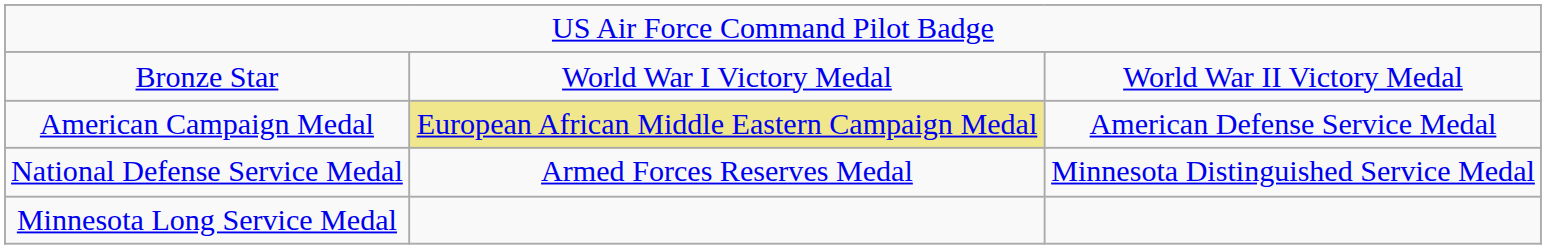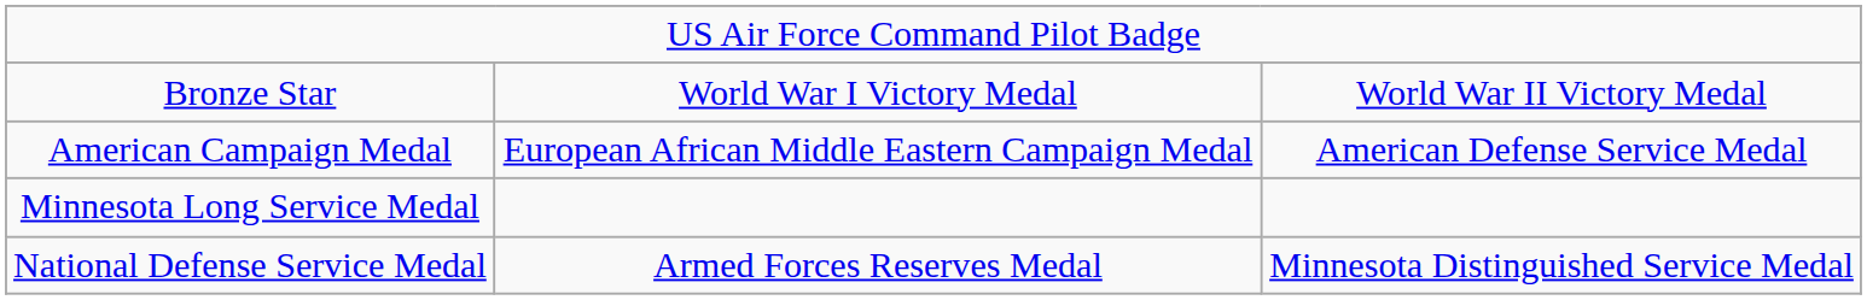 <table class="wikitable" style="margin:1em auto; text-align:center;">
 <tr>
 <td colspan="3"><a href='#'>US Air Force Command Pilot Badge</a></td>
 </tr>
 <tr>
 <td><a href='#'>Bronze Star</a></td>
 <td><a href='#'>World War I Victory Medal</a></td>
 <td><a href='#'>World War II Victory Medal</a></td>
 </tr>
 <tr>
 <td><a href='#'>American Campaign Medal</a></td>
-<td style="background: khaki;"><a href='#'>European African Middle Eastern Campaign Medal</a></td>
+<td><a href='#'>European African Middle Eastern Campaign Medal</a></td>
 <td><a href='#'>American Defense Service Medal</a></td>
+</tr>
+<tr>
+<td><a href='#'>Minnesota Long Service Medal</a></td>
+<td></td>
+<td></td>
 </tr>
 <tr>
 <td><a href='#'>National Defense Service Medal</a></td>
 <td><a href='#'>Armed Forces Reserves Medal</a></td>
 <td><a href='#'>Minnesota Distinguished Service Medal</a></td>
 </tr>
-<tr>
-<td><a href='#'>Minnesota Long Service Medal</a></td>
-<td></td>
-<td></td>
-</tr>
 </table>
